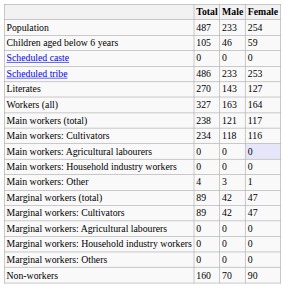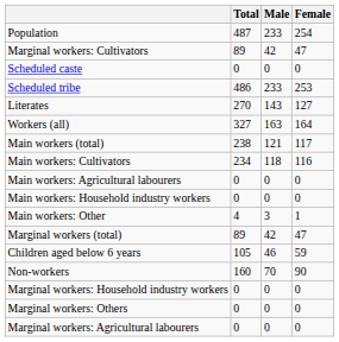 <table class="wikitable sortable">
 <tr>
 <th></th>
 <th>Total</th>
 <th>Male</th>
 <th>Female</th>
 </tr>
 <tr>
 <td>Population</td>
 <td>487</td>
 <td>233</td>
 <td>254</td>
 </tr>
 <tr>
-<td>Children aged below 6 years</td>
-<td>105</td>
-<td>46</td>
-<td>59</td>
+<td>Marginal workers: Cultivators</td>
+<td>89</td>
+<td>42</td>
+<td>47</td>
 </tr>
 <tr>
 <td><a href='#'>Scheduled caste</a></td>
 <td>0</td>
 <td>0</td>
 <td>0</td>
 </tr>
 <tr>
 <td><a href='#'>Scheduled tribe</a></td>
 <td>486</td>
 <td>233</td>
 <td>253</td>
 </tr>
 <tr>
 <td>Literates</td>
 <td>270</td>
 <td>143</td>
 <td>127</td>
 </tr>
 <tr>
 <td>Workers (all)</td>
 <td>327</td>
 <td>163</td>
 <td>164</td>
 </tr>
 <tr>
 <td>Main workers (total)</td>
 <td>238</td>
 <td>121</td>
 <td>117</td>
 </tr>
 <tr>
 <td>Main workers: Cultivators</td>
 <td>234</td>
 <td>118</td>
 <td>116</td>
 </tr>
 <tr>
 <td>Main workers: Agricultural labourers</td>
 <td>0</td>
 <td>0</td>
-<td style="background: lavender;">0</td>
+<td>0</td>
 </tr>
 <tr>
 <td>Main workers: Household industry workers</td>
 <td>0</td>
 <td>0</td>
 <td>0</td>
 </tr>
 <tr>
 <td>Main workers: Other</td>
 <td>4</td>
 <td>3</td>
 <td>1</td>
 </tr>
 <tr>
 <td>Marginal workers (total)</td>
 <td>89</td>
 <td>42</td>
 <td>47</td>
 </tr>
 <tr>
-<td>Marginal workers: Cultivators</td>
-<td>89</td>
-<td>42</td>
-<td>47</td>
+<td>Children aged below 6 years</td>
+<td>105</td>
+<td>46</td>
+<td>59</td>
 </tr>
 <tr>
-<td>Marginal workers: Agricultural labourers</td>
-<td>0</td>
-<td>0</td>
-<td>0</td>
+<td>Non-workers</td>
+<td>160</td>
+<td>70</td>
+<td>90</td>
 </tr>
 <tr>
 <td>Marginal workers: Household industry workers</td>
 <td>0</td>
 <td>0</td>
 <td>0</td>
 </tr>
 <tr>
 <td>Marginal workers: Others</td>
 <td>0</td>
 <td>0</td>
 <td>0</td>
 </tr>
 <tr>
-<td>Non-workers</td>
-<td>160</td>
-<td>70</td>
-<td>90</td>
+<td>Marginal workers: Agricultural labourers</td>
+<td>0</td>
+<td>0</td>
+<td>0</td>
 </tr>
 </table>
